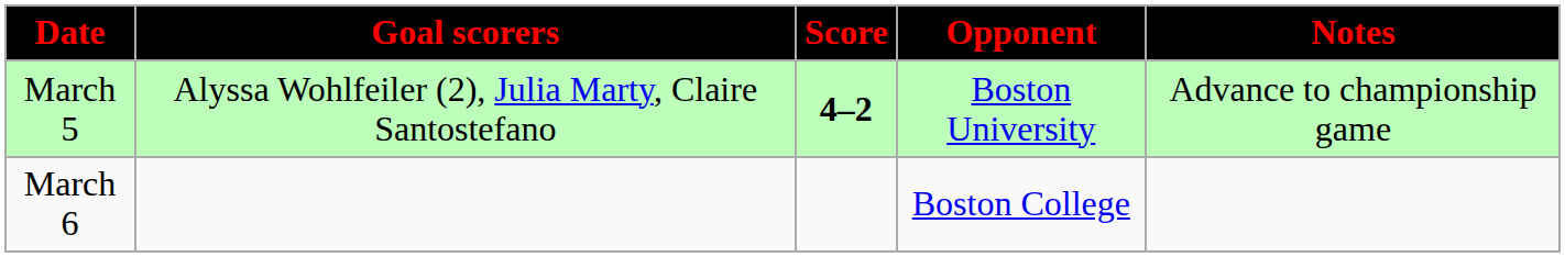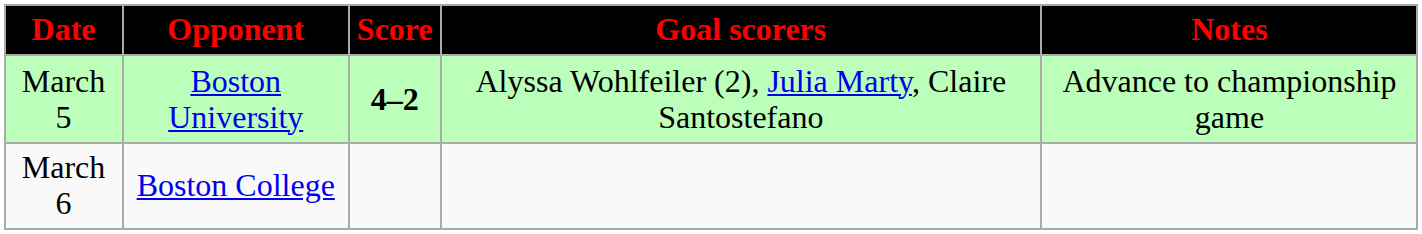 <table class="wikitable" width="80%">
 <tr align="center"  style="background:black;color:red;">
 <td><strong>Date</strong></td>
+<td><strong>Opponent</strong></td>
+<td><strong>Score</strong></td>
 <td><strong>Goal scorers</strong></td>
-<td><strong>Score</strong></td>
-<td><strong>Opponent</strong></td>
 <td><strong>Notes</strong></td>
 </tr>
 <tr align="center" bgcolor="bbffbb">
 <td>March 5</td>
+<td><a href='#'>Boston University</a></td>
+<td><strong>4–2</strong></td>
 <td>Alyssa Wohlfeiler (2), <a href='#'>Julia Marty</a>, Claire Santostefano</td>
-<td><strong>4–2</strong></td>
-<td><a href='#'>Boston University</a></td>
 <td>Advance to championship game</td>
 </tr>
 <tr align="center" bgcolor="">
 <td>March 6</td>
+<td><a href='#'>Boston College</a></td>
 <td></td>
 <td></td>
-<td><a href='#'>Boston College</a></td>
 <td></td>
 </tr>
 </table>
